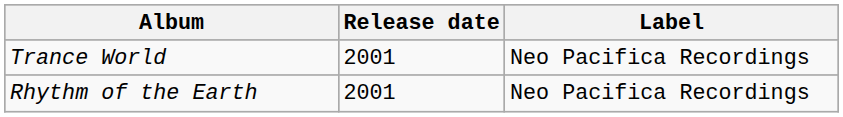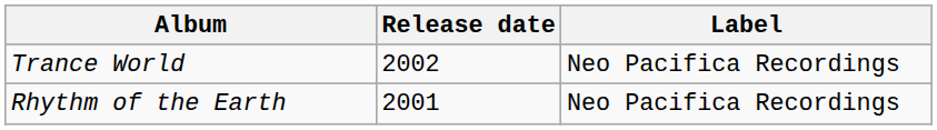 <table class="wikitable">
 <tr>
 <th width="40%">Album</th>
 <th width="20%">Release date</th>
 <th width="40%">Label</th>
 </tr>
 <tr>
 <td><em>Trance World</em></td>
-<td>2001</td>
+<td>2002</td>
 <td>Neo Pacifica Recordings</td>
 </tr>
 <tr>
 <td><em>Rhythm of the Earth</em></td>
 <td>2001</td>
 <td>Neo Pacifica Recordings</td>
 </tr>
 </table>
